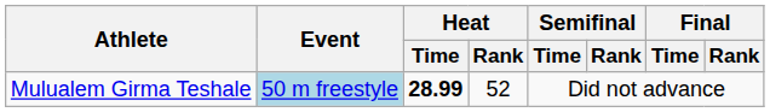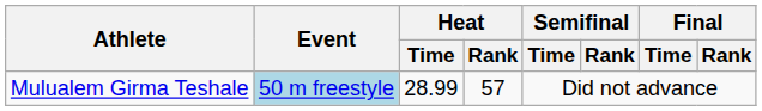 <table class=wikitable style="font-size:90%">
 <tr>
 <th rowspan="2">Athlete</th>
 <th rowspan="2">Event</th>
 <th colspan="2">Heat</th>
 <th colspan="2">Semifinal</th>
 <th colspan="2">Final</th>
 </tr>
 <tr style="font-size:95%">
 <th>Time</th>
 <th>Rank</th>
 <th>Time</th>
 <th>Rank</th>
 <th>Time</th>
 <th>Rank</th>
 </tr>
 <tr align=center>
 <td align=left><a href='#'>Mulualem Girma Teshale</a></td>
 <td align=left style="background: lightblue;"><a href='#'>50 m freestyle</a></td>
-<td><strong>28.99</strong></td>
-<td>52</td>
+<td>28.99</td>
+<td>57</td>
 <td colspan=4>Did not advance</td>
 </tr>
 </table>
